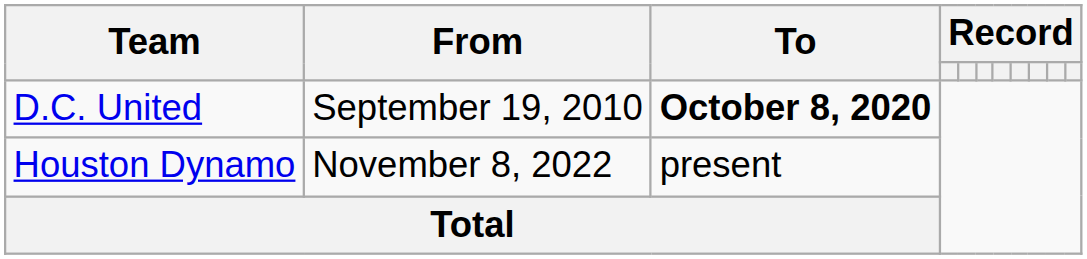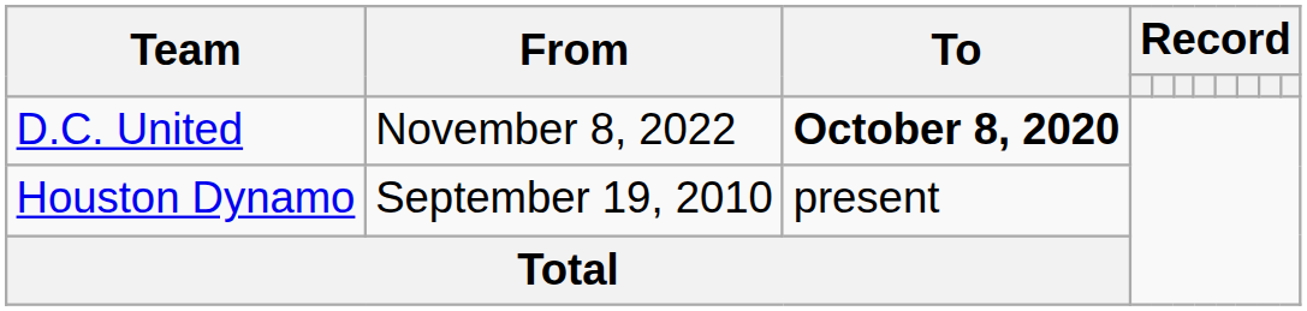 <table class=wikitable style=text-align:center>
 <tr>
 <th rowspan="2">Team</th>
 <th rowspan="2">From</th>
 <th rowspan="2">To</th>
 <th colspan="8">Record</th>
 </tr>
 <tr>
 <th></th>
 <th></th>
 <th></th>
 <th></th>
 <th></th>
 <th></th>
 <th></th>
 <th></th>
 </tr>
 <tr>
 <td align=left><a href='#'>D.C. United</a></td>
-<td align=left>September 19, 2010</td>
+<td align=left>November 8, 2022</td>
 <td align=left><strong>October 8, 2020<br></strong></td>
 </tr>
 <tr>
 <td align=left><a href='#'>Houston Dynamo</a></td>
-<td align=left>November 8, 2022</td>
+<td align=left>September 19, 2010</td>
 <td align=left>present<br></td>
 </tr>
 <tr>
 <th colspan="3">Total<br></th>
 </tr>
 </table>
